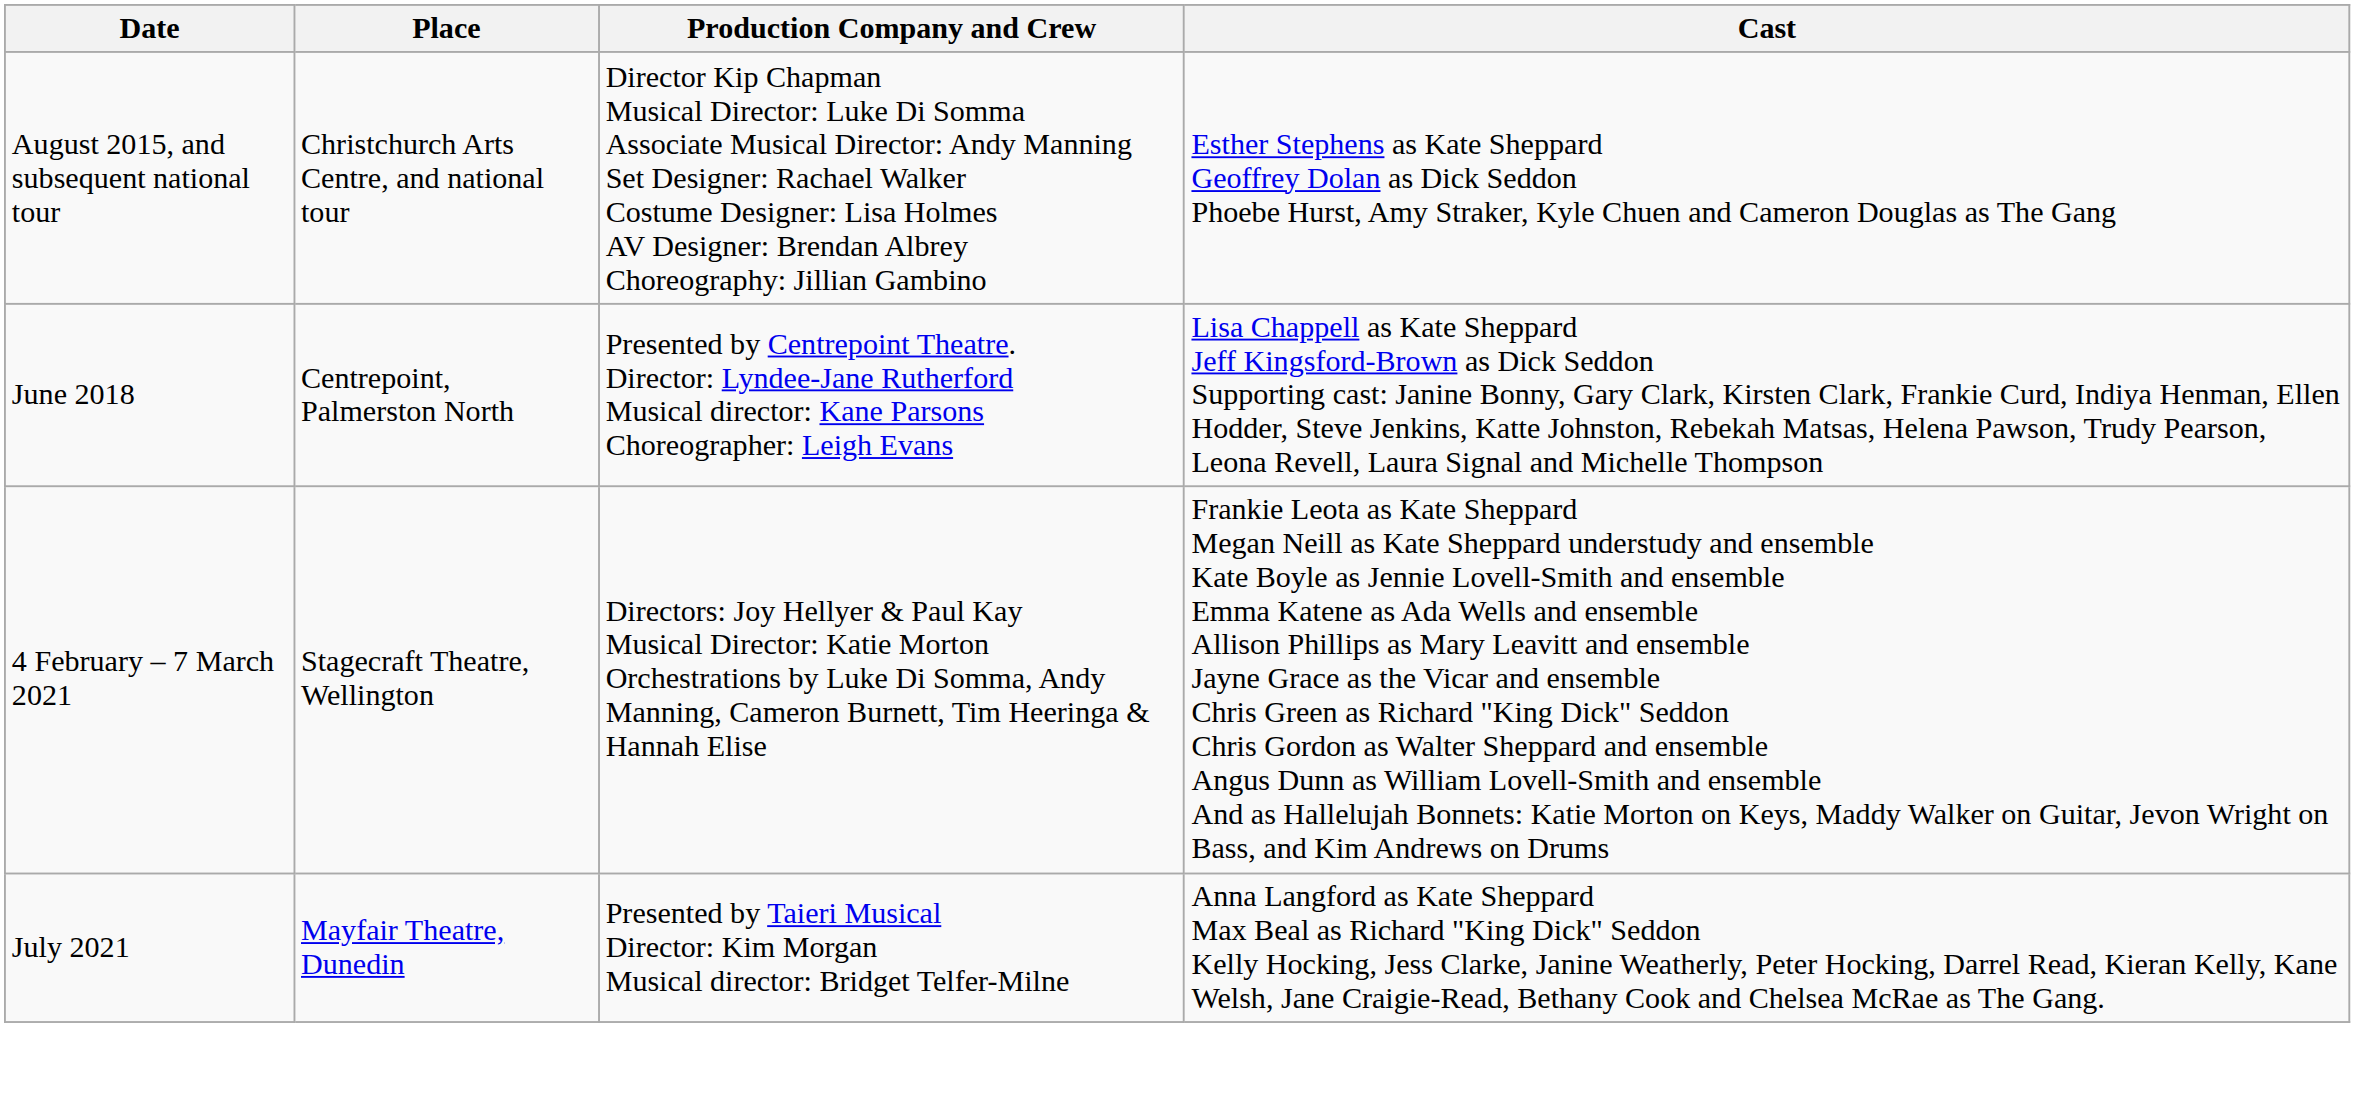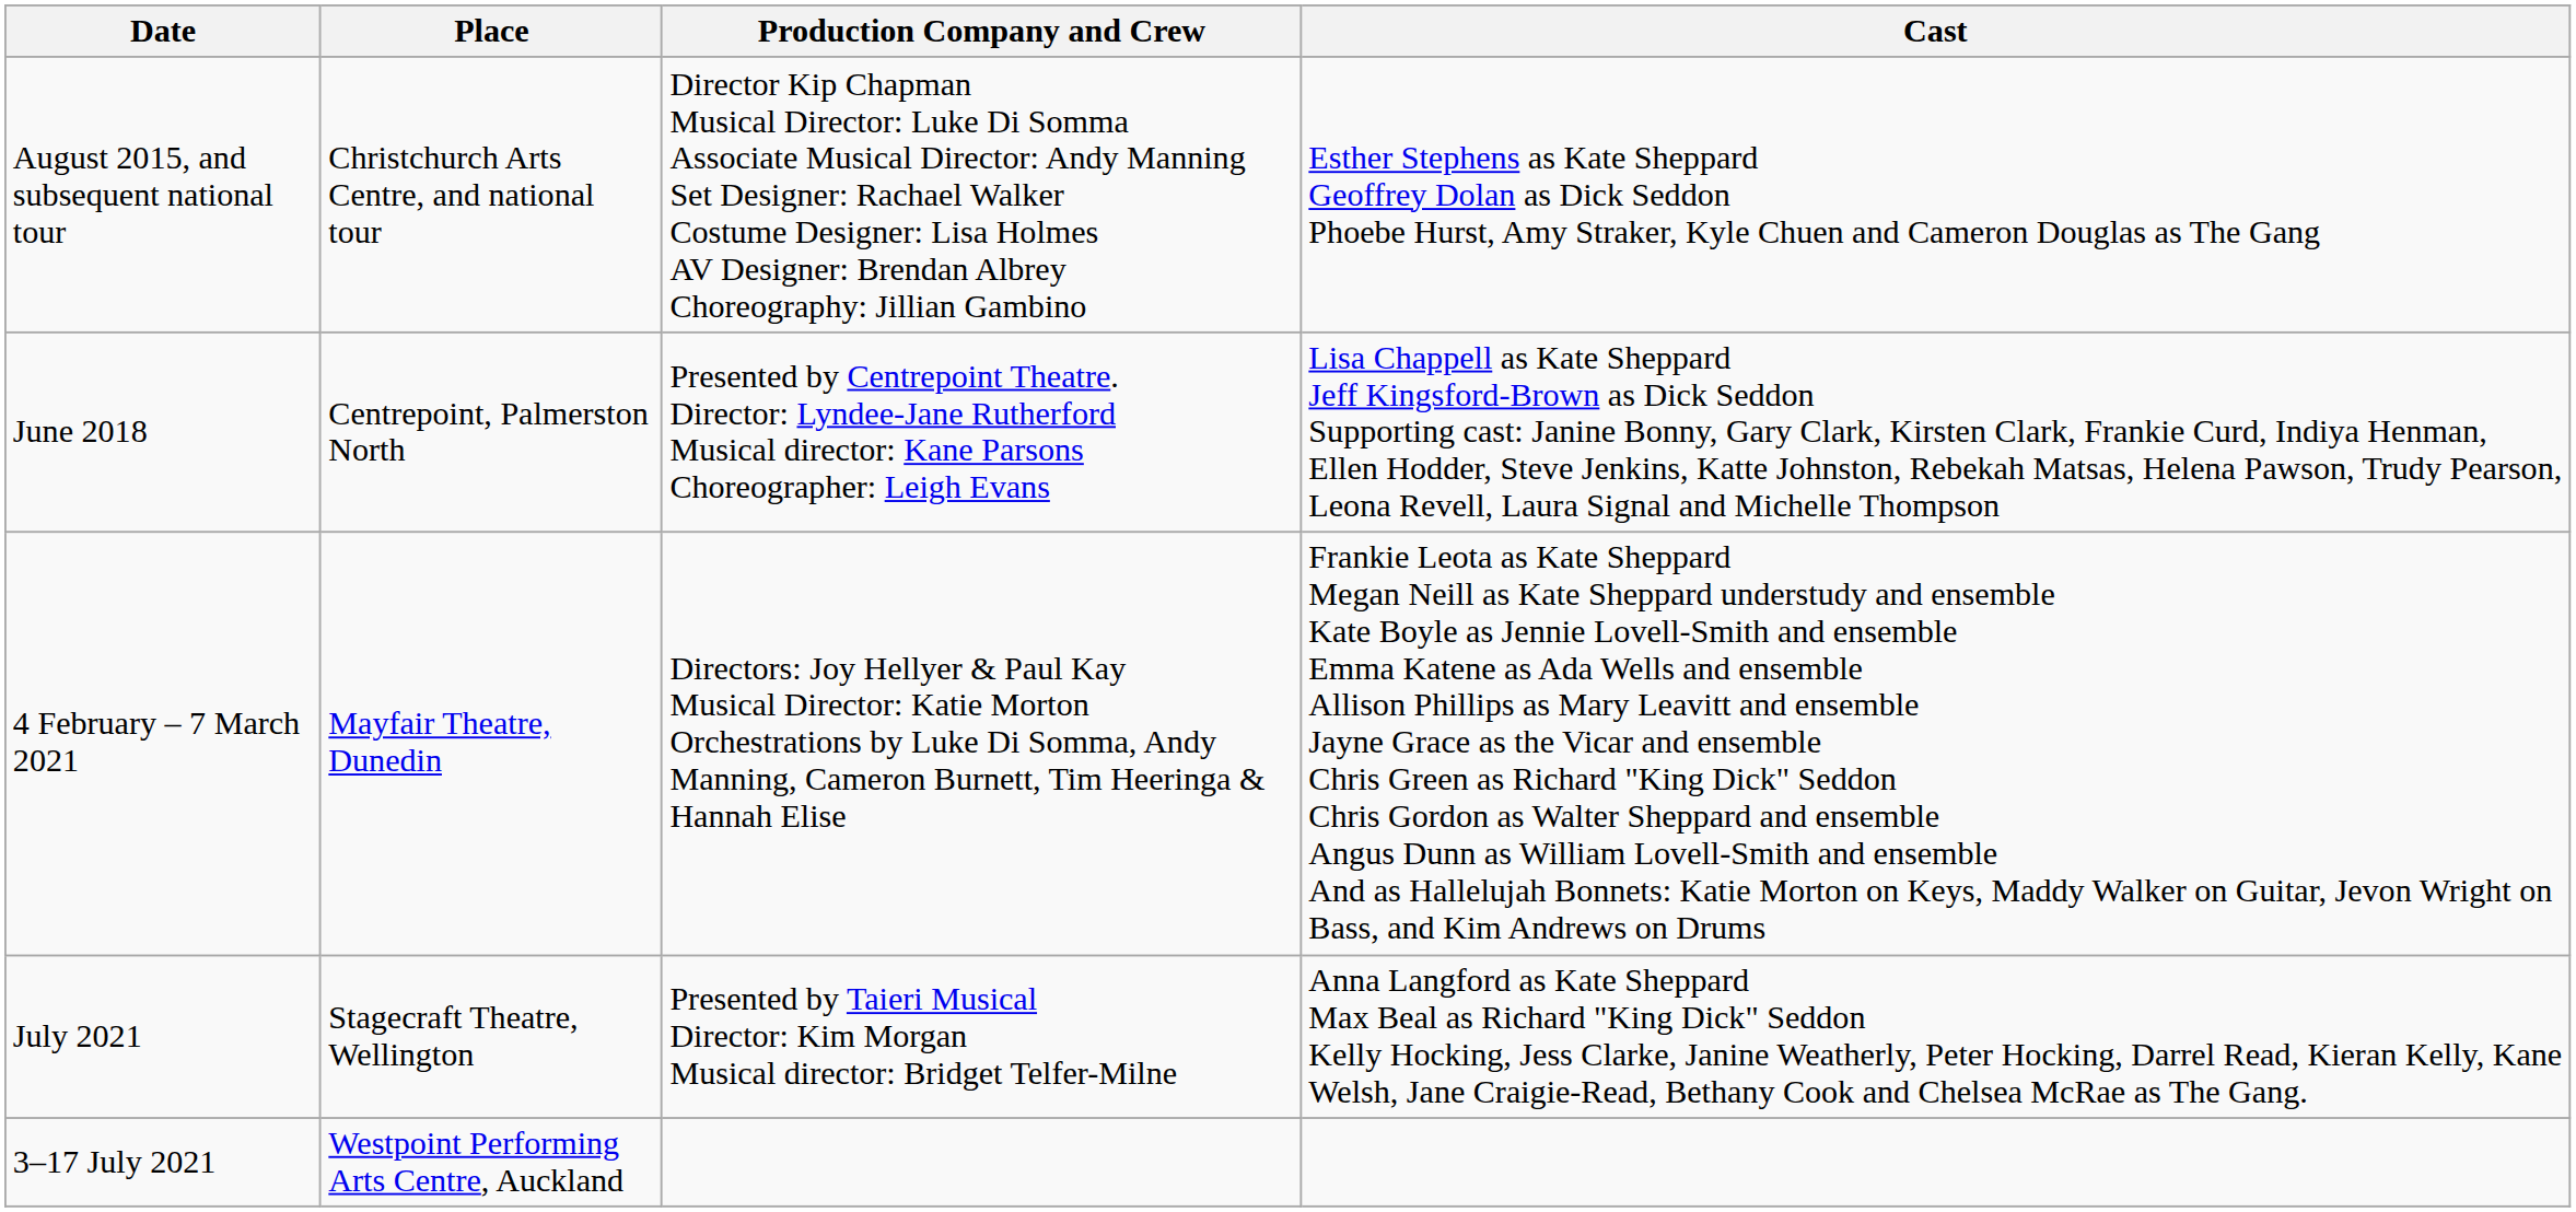 <table class="wikitable">
 <tr>
 <th>Date</th>
 <th>Place</th>
 <th>Production Company and Crew</th>
 <th>Cast</th>
 </tr>
 <tr>
 <td>August 2015, and subsequent national tour</td>
 <td>Christchurch Arts Centre, and national tour</td>
 <td>Director Kip Chapman<br>Musical Director: Luke Di Somma<br>Associate Musical Director: Andy Manning<br>Set Designer: Rachael Walker<br>Costume Designer: Lisa Holmes<br>AV Designer: Brendan Albrey <br>Choreography: Jillian Gambino</td>
 <td><a href='#'>Esther Stephens</a> as Kate Sheppard<br><a href='#'>Geoffrey Dolan</a> as Dick Seddon<br>Phoebe Hurst, Amy Straker, Kyle Chuen and Cameron Douglas as The Gang</td>
 </tr>
 <tr>
 <td>June 2018</td>
 <td>Centrepoint, Palmerston North</td>
 <td>Presented by <a href='#'>Centrepoint Theatre</a>.<br>Director: <a href='#'>Lyndee-Jane Rutherford</a><br>Musical director: <a href='#'>Kane Parsons</a><br>Choreographer: <a href='#'>Leigh Evans</a></td>
 <td><a href='#'>Lisa Chappell</a> as Kate Sheppard<br><a href='#'>Jeff Kingsford-Brown</a> as Dick Seddon<br>Supporting cast: Janine Bonny, Gary Clark, Kirsten Clark, Frankie Curd, Indiya Henman, Ellen Hodder, Steve Jenkins, Katte Johnston, Rebekah Matsas, Helena Pawson, Trudy Pearson, Leona Revell, Laura Signal and Michelle Thompson</td>
 </tr>
 <tr>
 <td>4 February – 7 March 2021</td>
-<td>Stagecraft Theatre, Wellington</td>
+<td><a href='#'>Mayfair Theatre, Dunedin</a></td>
 <td>Directors: Joy Hellyer & Paul Kay<br>Musical Director: Katie Morton<br>Orchestrations by Luke Di Somma, Andy Manning, Cameron Burnett, Tim Heeringa & Hannah Elise</td>
 <td>Frankie Leota as Kate Sheppard<br>Megan Neill as Kate Sheppard understudy and ensemble<br>Kate Boyle as Jennie Lovell-Smith and ensemble<br>Emma Katene as Ada Wells and ensemble<br>Allison Phillips as Mary Leavitt and ensemble<br>Jayne Grace as the Vicar and ensemble<br>Chris Green as Richard "King Dick" Seddon<br>Chris Gordon as Walter Sheppard and ensemble<br>Angus Dunn as William Lovell-Smith and ensemble<br>And as Hallelujah Bonnets: Katie Morton on Keys, Maddy Walker on Guitar, Jevon Wright on Bass, and Kim Andrews on Drums</td>
 </tr>
 <tr>
 <td>July 2021</td>
-<td><a href='#'>Mayfair Theatre, Dunedin</a></td>
+<td>Stagecraft Theatre, Wellington</td>
 <td>Presented by <a href='#'>Taieri Musical</a><br>Director: Kim Morgan<br>Musical director: Bridget Telfer-Milne</td>
 <td>Anna Langford as Kate Sheppard<br>Max Beal as Richard "King Dick" Seddon<br>Kelly Hocking, Jess Clarke, Janine Weatherly, Peter Hocking, Darrel Read, Kieran Kelly, Kane Welsh, Jane Craigie-Read, Bethany Cook and Chelsea McRae as The Gang.</td>
 </tr>
+<tr>
+<td>3–17 July 2021</td>
+<td><a href='#'>Westpoint Performing Arts Centre</a>, Auckland</td>
+<td></td>
+<td></td>
+</tr>
 </table>
